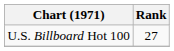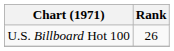 <table class="wikitable">
 <tr>
 <th>Chart (1971)</th>
 <th style="text-align:center;">Rank</th>
 </tr>
 <tr>
 <td>U.S. <em>Billboard</em> Hot 100</td>
-<td style="text-align:center;">27</td>
+<td style="text-align:center;">26</td>
 </tr>
 <tr>
 </tr>
 </table>
